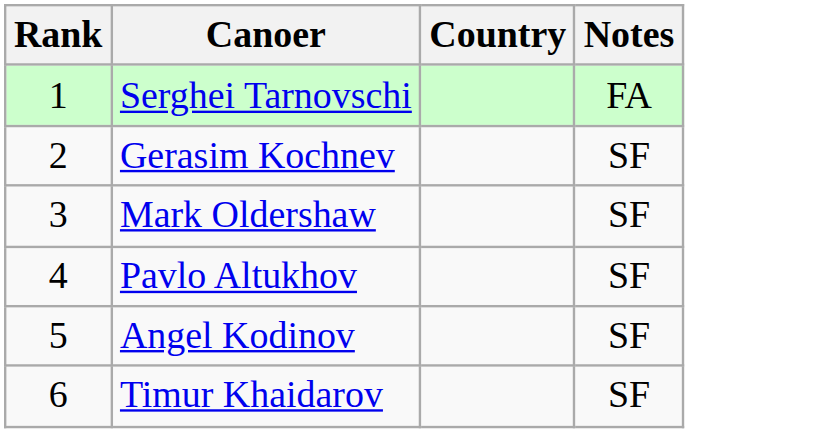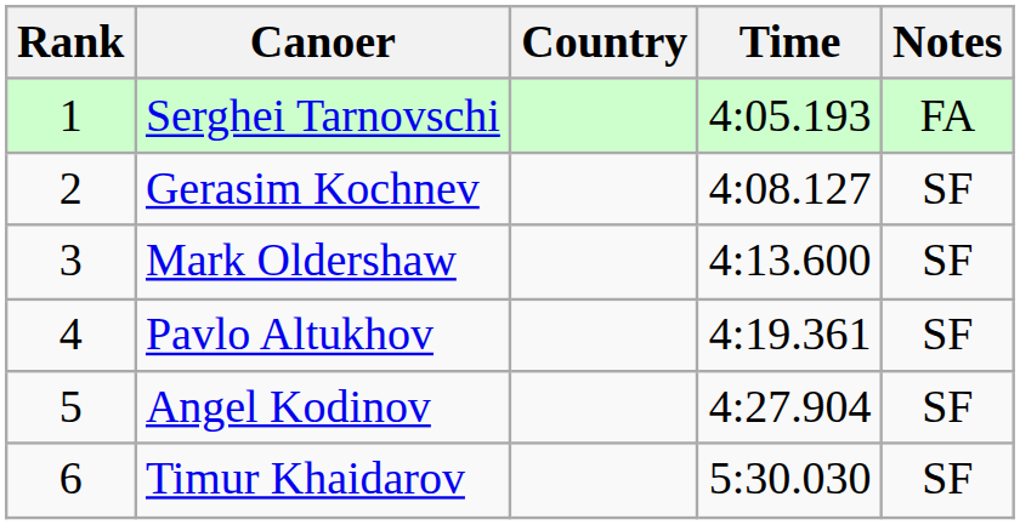 <table class="wikitable sortable" style="text-align:center;">
 <tr>
 <th>Rank</th>
 <th>Canoer</th>
 <th>Country</th>
+<th>Time</th>
 <th>Notes</th>
 </tr>
 <tr bgcolor=ccffcc>
 <td>1</td>
 <td align=left><a href='#'>Serghei Tarnovschi</a></td>
 <td align=left></td>
+<td>4:05.193</td>
 <td>FA</td>
 </tr>
 <tr>
 <td>2</td>
 <td align=left><a href='#'>Gerasim Kochnev</a></td>
 <td align=left></td>
+<td>4:08.127</td>
 <td>SF</td>
 </tr>
 <tr>
 <td>3</td>
 <td align=left><a href='#'>Mark Oldershaw</a></td>
 <td align=left></td>
+<td>4:13.600</td>
 <td>SF</td>
 </tr>
 <tr>
 <td>4</td>
 <td align=left><a href='#'>Pavlo Altukhov</a></td>
 <td align=left></td>
+<td>4:19.361</td>
 <td>SF</td>
 </tr>
 <tr>
 <td>5</td>
 <td align=left><a href='#'>Angel Kodinov</a></td>
 <td align=left></td>
+<td>4:27.904</td>
 <td>SF</td>
 </tr>
 <tr>
 <td>6</td>
 <td align=left><a href='#'>Timur Khaidarov</a></td>
 <td align=left></td>
+<td>5:30.030</td>
 <td>SF</td>
 </tr>
 </table>
